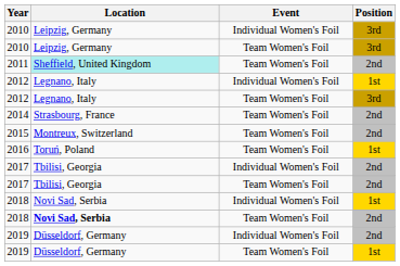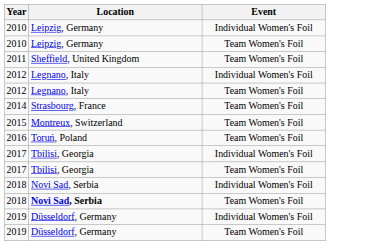 <table class="wikitable" style="text-align:center;">
 <tr>
 <th>Year</th>
 <th style="width:17em">Location</th>
 <th style="width:12em">Event</th>
-<th>Position</th>
 </tr>
 <tr>
 <td>2010</td>
 <td rowspan="1" align="left"> <a href='#'>Leipzig</a>, Germany</td>
 <td>Individual Women's Foil</td>
-<td bgcolor="caramel">3rd</td>
 </tr>
 <tr>
 <td rowspan="1">2010</td>
 <td rowspan="1" align="left"> <a href='#'>Leipzig</a>, Germany</td>
 <td>Team Women's Foil</td>
-<td bgcolor="caramel">3rd</td>
 </tr>
 <tr>
 <td>2011</td>
-<td rowspan="1" align="left" style="background: paleturquoise;"> <a href='#'>Sheffield</a>, United Kingdom</td>
+<td rowspan="1" align="left"> <a href='#'>Sheffield</a>, United Kingdom</td>
 <td>Team Women's Foil</td>
-<td bgcolor="silver">2nd</td>
 </tr>
 <tr>
 <td>2012</td>
 <td rowspan="1" align="left"> <a href='#'>Legnano</a>, Italy</td>
 <td>Individual Women's Foil</td>
-<td bgcolor="gold">1st</td>
 </tr>
 <tr>
 <td>2012</td>
 <td rowspan="1" align="left"> <a href='#'>Legnano</a>, Italy</td>
 <td>Team Women's Foil</td>
-<td bgcolor="caramel">3rd</td>
 </tr>
 <tr>
 <td>2014</td>
 <td rowspan="1" align="left"> <a href='#'>Strasbourg</a>, France</td>
 <td>Team Women's Foil</td>
-<td bgcolor="silver">2nd</td>
 </tr>
 <tr>
 <td>2015</td>
 <td rowspan="1" align="left"> <a href='#'>Montreux</a>, Switzerland</td>
 <td>Team Women's Foil</td>
-<td bgcolor="silver">2nd</td>
 </tr>
 <tr>
 <td>2016</td>
 <td rowspan="1" align="left"> <a href='#'>Toruń</a>, Poland</td>
 <td>Team Women's Foil</td>
-<td bgcolor="gold">1st</td>
 </tr>
 <tr>
 <td>2017</td>
 <td rowspan="1" align="left"> <a href='#'>Tbilisi</a>, Georgia</td>
 <td>Individual Women's Foil</td>
-<td bgcolor="silver">2nd</td>
 </tr>
 <tr>
 <td>2017</td>
 <td rowspan="1" align="left"> <a href='#'>Tbilisi</a>, Georgia</td>
 <td>Team Women's Foil</td>
-<td bgcolor="silver">2nd</td>
 </tr>
 <tr>
 <td>2018</td>
 <td rowspan="1" align="left"> <a href='#'>Novi Sad</a>, Serbia</td>
 <td>Individual Women's Foil</td>
-<td bgcolor="gold">1st</td>
 </tr>
 <tr>
 <td>2018</td>
 <td rowspan="1" align="left"><strong> <a href='#'>Novi Sad</a>, Serbia</strong></td>
 <td>Team Women's Foil</td>
-<td bgcolor="silver">2nd</td>
 </tr>
 <tr>
 <td>2019</td>
 <td rowspan="1" align="left"> <a href='#'>Düsseldorf</a>, Germany</td>
 <td>Individual Women's Foil</td>
-<td bgcolor="silver">2nd</td>
 </tr>
 <tr>
 <td>2019</td>
 <td rowspan="1" align="left"> <a href='#'>Düsseldorf</a>, Germany</td>
 <td>Team Women's Foil</td>
-<td bgcolor="gold">1st</td>
 </tr>
 </table>
